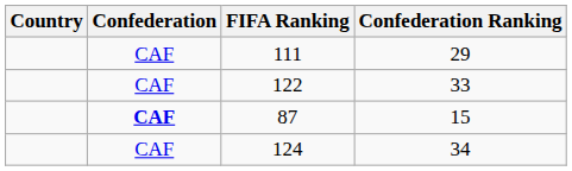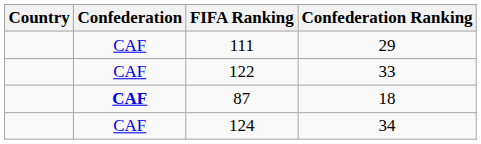 <table class="wikitable sortable" style="text-align: center;">
 <tr>
 <th>Country</th>
 <th>Confederation</th>
 <th>FIFA Ranking</th>
 <th>Confederation Ranking</th>
 </tr>
 <tr>
 <td align=left></td>
 <td><a href='#'>CAF</a></td>
 <td>111</td>
 <td>29</td>
 </tr>
 <tr>
 <td align=left></td>
 <td><a href='#'>CAF</a></td>
 <td>122</td>
 <td>33</td>
 </tr>
 <tr>
 <td align=left></td>
 <td><strong><a href='#'>CAF</a></strong></td>
 <td>87</td>
-<td>15</td>
+<td>18</td>
 </tr>
 <tr>
 <td align=left></td>
 <td><a href='#'>CAF</a></td>
 <td>124</td>
 <td>34</td>
 </tr>
 </table>
